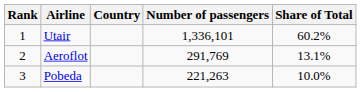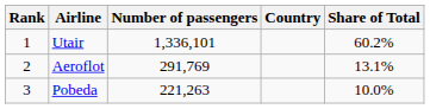 <table class="wikitable sortable">
 <tr>
 <th>Rank</th>
 <th>Airline</th>
+<th>Number of passengers</th>
 <th>Country</th>
-<th>Number of passengers</th>
 <th>Share of Total</th>
 </tr>
 <tr>
 <td align=center>1</td>
 <td><a href='#'>Utair</a></td>
+<td align=center>1,336,101</td>
 <td></td>
-<td align=center>1,336,101</td>
 <td align=center>60.2%</td>
 </tr>
 <tr>
 <td align=center>2</td>
 <td><a href='#'>Aeroflot</a></td>
+<td align=center>291,769</td>
 <td></td>
-<td align=center>291,769</td>
 <td align=center>13.1%</td>
 </tr>
 <tr>
 <td align=center>3</td>
 <td><a href='#'>Pobeda</a></td>
+<td align=center>221,263</td>
 <td></td>
-<td align=center>221,263</td>
 <td align=center>10.0%</td>
 </tr>
 </table>
